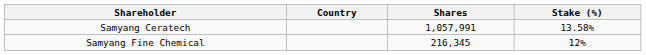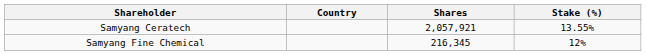 <table class="wikitable" style="text-align:center; width:70%;">
 <tr>
 <th>Shareholder</th>
 <th>Country</th>
 <th>Shares</th>
 <th>Stake (%)</th>
 </tr>
 <tr>
 <td>Samyang Ceratech</td>
 <td></td>
-<td>1,057,991</td>
-<td>13.58%</td>
+<td>2,057,921</td>
+<td>13.55%</td>
 </tr>
 <tr>
 <td>Samyang Fine Chemical</td>
 <td></td>
 <td>216,345</td>
 <td>12%</td>
 </tr>
 </table>
